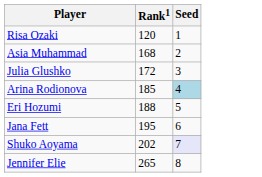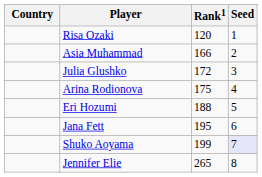 <table class="sortable wikitable">
 <tr>
+<th width="70">Country</th>
 <th width="175">Player</th>
 <th>Rank<sup>1</sup></th>
 <th>Seed</th>
 </tr>
 <tr>
+<td></td>
 <td><a href='#'>Risa Ozaki</a></td>
 <td>120</td>
 <td>1</td>
 </tr>
 <tr>
+<td></td>
 <td><a href='#'>Asia Muhammad</a></td>
-<td>168</td>
+<td>166</td>
 <td>2</td>
 </tr>
 <tr>
+<td></td>
 <td><a href='#'>Julia Glushko</a></td>
 <td>172</td>
 <td>3</td>
 </tr>
 <tr>
+<td></td>
 <td><a href='#'>Arina Rodionova</a></td>
-<td>185</td>
-<td style="background: lightblue;">4</td>
+<td>175</td>
+<td>4</td>
 </tr>
 <tr>
+<td></td>
 <td><a href='#'>Eri Hozumi</a></td>
 <td>188</td>
 <td>5</td>
 </tr>
 <tr>
+<td></td>
 <td><a href='#'>Jana Fett</a></td>
 <td>195</td>
 <td>6</td>
 </tr>
 <tr>
+<td></td>
 <td><a href='#'>Shuko Aoyama</a></td>
-<td>202</td>
+<td>199</td>
 <td style="background: lavender;">7</td>
 </tr>
 <tr>
+<td></td>
 <td><a href='#'>Jennifer Elie</a></td>
 <td>265</td>
 <td>8</td>
 </tr>
 </table>
